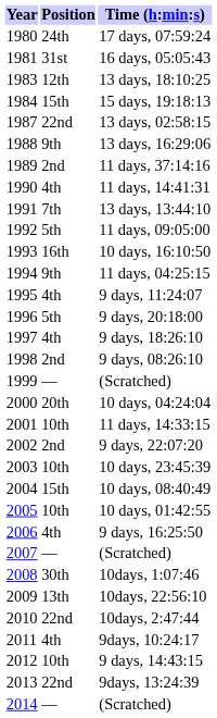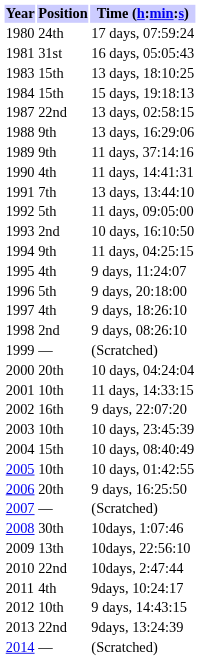 <table align="right" class="toccolours" style="margin: 0 .4em; font-size: 100%">
 <tr>
 <th style="background: #ccf">Year</th>
 <th style="background: #ccf">Position</th>
 <th style="background: #ccf">Time (<a href='#'>h</a>:<a href='#'>min</a>:<a href='#'>s</a>)</th>
 </tr>
 <tr>
 <td>1980</td>
 <td>24th</td>
 <td>17 days, 07:59:24</td>
 </tr>
 <tr>
 <td>1981</td>
 <td>31st</td>
 <td>16 days, 05:05:43</td>
 </tr>
 <tr>
 <td>1983</td>
-<td>12th</td>
+<td>15th</td>
 <td>13 days, 18:10:25</td>
 </tr>
 <tr>
 <td>1984</td>
 <td>15th</td>
 <td>15 days, 19:18:13</td>
 </tr>
 <tr>
 <td>1987</td>
 <td>22nd</td>
 <td>13 days, 02:58:15</td>
 </tr>
 <tr>
 <td>1988</td>
 <td>9th</td>
 <td>13 days, 16:29:06</td>
 </tr>
 <tr>
 <td>1989</td>
-<td>2nd</td>
+<td>9th</td>
 <td>11 days, 37:14:16</td>
 </tr>
 <tr>
 <td>1990</td>
 <td>4th</td>
 <td>11 days, 14:41:31</td>
 </tr>
 <tr>
 <td>1991</td>
 <td>7th</td>
 <td>13 days, 13:44:10</td>
 </tr>
 <tr>
 <td>1992</td>
 <td>5th</td>
 <td>11 days, 09:05:00</td>
 </tr>
 <tr>
 <td>1993</td>
-<td>16th</td>
+<td>2nd</td>
 <td>10 days, 16:10:50</td>
 </tr>
 <tr>
 <td>1994</td>
 <td>9th</td>
 <td>11 days, 04:25:15</td>
 </tr>
 <tr>
 <td>1995</td>
 <td>4th</td>
 <td>9 days, 11:24:07</td>
 </tr>
 <tr>
 <td>1996</td>
 <td>5th</td>
 <td>9 days, 20:18:00</td>
 </tr>
 <tr>
 <td>1997</td>
 <td>4th</td>
 <td>9 days, 18:26:10</td>
 </tr>
 <tr>
 <td>1998</td>
 <td>2nd</td>
 <td>9 days, 08:26:10</td>
 </tr>
 <tr>
 <td>1999</td>
 <td>—</td>
 <td>(Scratched)</td>
 </tr>
 <tr>
 <td>2000</td>
 <td>20th</td>
 <td>10 days, 04:24:04</td>
 </tr>
 <tr>
 <td>2001</td>
 <td>10th</td>
 <td>11 days, 14:33:15</td>
 </tr>
 <tr>
 <td>2002</td>
-<td>2nd</td>
+<td>16th</td>
 <td>9 days, 22:07:20</td>
 </tr>
 <tr>
 <td>2003</td>
 <td>10th</td>
 <td>10 days, 23:45:39</td>
 </tr>
 <tr>
 <td>2004</td>
 <td>15th</td>
 <td>10 days, 08:40:49</td>
 </tr>
 <tr>
 <td><a href='#'>2005</a></td>
 <td>10th</td>
 <td>10 days, 01:42:55</td>
 </tr>
 <tr>
 <td><a href='#'>2006</a></td>
-<td>4th</td>
+<td>20th</td>
 <td>9 days, 16:25:50</td>
 </tr>
 <tr>
 <td><a href='#'>2007</a></td>
 <td>—</td>
 <td>(Scratched)</td>
 </tr>
 <tr>
 <td><a href='#'>2008</a></td>
 <td>30th</td>
 <td>10days, 1:07:46</td>
 </tr>
 <tr>
 <td>2009</td>
 <td>13th</td>
 <td>10days, 22:56:10</td>
 </tr>
 <tr>
 <td>2010</td>
 <td>22nd</td>
 <td>10days, 2:47:44</td>
 </tr>
 <tr>
 <td>2011</td>
 <td>4th</td>
 <td>9days, 10:24:17</td>
 </tr>
 <tr>
 <td>2012</td>
 <td>10th</td>
 <td>9 days, 14:43:15</td>
 </tr>
 <tr>
 <td>2013</td>
 <td>22nd</td>
 <td>9days, 13:24:39</td>
 </tr>
 <tr>
 <td><a href='#'>2014</a></td>
 <td>—</td>
 <td>(Scratched)</td>
 </tr>
 <tr>
 <td></td>
 </tr>
 </table>
